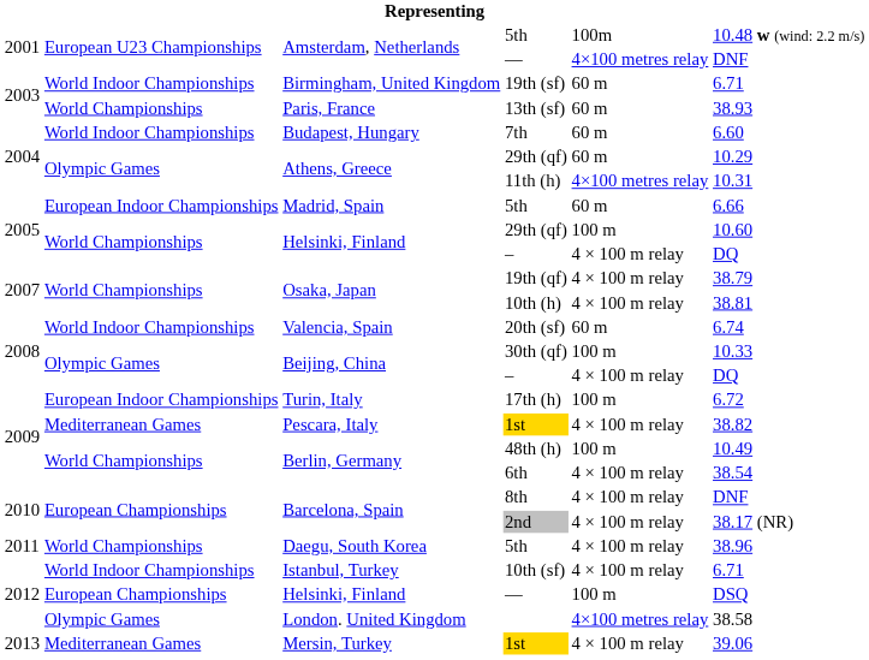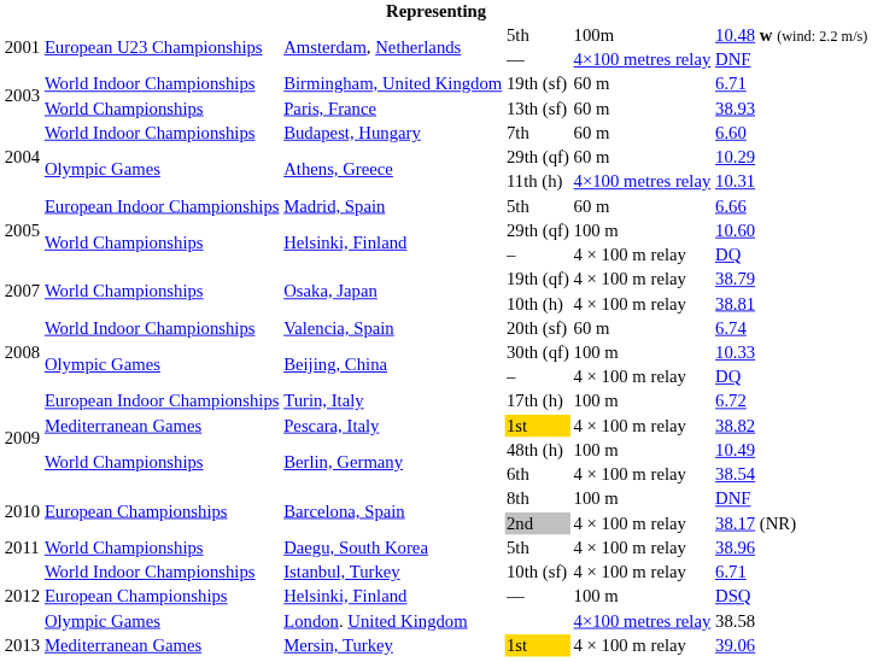 <table>
 <tr>
 <th colspan="6">Representing </th>
 </tr>
 <tr>
 <td rowspan=2>2001</td>
 <td rowspan=2><a href='#'>European U23 Championships</a></td>
 <td rowspan=2><a href='#'>Amsterdam</a>, <a href='#'>Netherlands</a></td>
 <td>5th</td>
 <td>100m</td>
 <td><a href='#'>10.48</a> <strong>w</strong> <small>(wind: 2.2 m/s)</small></td>
 </tr>
 <tr>
 <td>—</td>
 <td><a href='#'>4×100 metres relay</a></td>
 <td><a href='#'>DNF</a></td>
 </tr>
 <tr>
 <td rowspan=2>2003</td>
 <td><a href='#'>World Indoor Championships</a></td>
 <td><a href='#'>Birmingham, United Kingdom</a></td>
 <td>19th (sf)</td>
 <td>60 m</td>
 <td><a href='#'>6.71</a></td>
 </tr>
 <tr>
 <td><a href='#'>World Championships</a></td>
 <td><a href='#'>Paris, France</a></td>
 <td>13th (sf)</td>
 <td>60 m</td>
 <td><a href='#'>38.93</a></td>
 </tr>
 <tr>
 <td rowspan=3>2004</td>
 <td><a href='#'>World Indoor Championships</a></td>
 <td><a href='#'>Budapest, Hungary</a></td>
 <td>7th</td>
 <td>60 m</td>
 <td><a href='#'>6.60</a></td>
 </tr>
 <tr>
 <td rowspan=2><a href='#'>Olympic Games</a></td>
 <td rowspan=2><a href='#'>Athens, Greece</a></td>
 <td>29th (qf)</td>
 <td>60 m</td>
 <td><a href='#'>10.29</a></td>
 </tr>
 <tr>
 <td>11th (h)</td>
 <td><a href='#'>4×100 metres relay</a></td>
 <td><a href='#'>10.31</a></td>
 </tr>
 <tr>
 <td rowspan=3>2005</td>
 <td><a href='#'>European Indoor Championships</a></td>
 <td><a href='#'>Madrid, Spain</a></td>
 <td>5th</td>
 <td>60 m</td>
 <td><a href='#'>6.66</a></td>
 </tr>
 <tr>
 <td rowspan=2><a href='#'>World Championships</a></td>
 <td rowspan=2><a href='#'>Helsinki, Finland</a></td>
 <td>29th (qf)</td>
 <td>100 m</td>
 <td><a href='#'>10.60</a></td>
 </tr>
 <tr>
 <td>–</td>
 <td>4 × 100 m relay</td>
 <td><a href='#'>DQ</a></td>
 </tr>
 <tr>
 <td rowspan=2>2007</td>
 <td rowspan=2><a href='#'>World Championships</a></td>
 <td rowspan=2><a href='#'>Osaka, Japan</a></td>
 <td>19th (qf)</td>
 <td>4 × 100 m relay</td>
 <td><a href='#'>38.79</a></td>
 </tr>
 <tr>
 <td>10th (h)</td>
 <td>4 × 100 m relay</td>
 <td><a href='#'>38.81</a></td>
 </tr>
 <tr>
 <td rowspan=3>2008</td>
 <td><a href='#'>World Indoor Championships</a></td>
 <td><a href='#'>Valencia, Spain</a></td>
 <td>20th (sf)</td>
 <td>60 m</td>
 <td><a href='#'>6.74</a></td>
 </tr>
 <tr>
 <td rowspan=2><a href='#'>Olympic Games</a></td>
 <td rowspan=2><a href='#'>Beijing, China</a></td>
 <td>30th (qf)</td>
 <td>100 m</td>
 <td><a href='#'>10.33</a></td>
 </tr>
 <tr>
 <td>–</td>
 <td>4 × 100 m relay</td>
 <td><a href='#'>DQ</a></td>
 </tr>
 <tr>
 <td rowspan=4>2009</td>
 <td><a href='#'>European Indoor Championships</a></td>
 <td><a href='#'>Turin, Italy</a></td>
 <td>17th (h)</td>
 <td>100 m</td>
 <td><a href='#'>6.72</a></td>
 </tr>
 <tr>
 <td><a href='#'>Mediterranean Games</a></td>
 <td><a href='#'>Pescara, Italy</a></td>
 <td bgcolor=gold>1st</td>
 <td>4 × 100 m relay</td>
 <td><a href='#'>38.82</a></td>
 </tr>
 <tr>
 <td rowspan=2><a href='#'>World Championships</a></td>
 <td rowspan=2><a href='#'>Berlin, Germany</a></td>
 <td>48th (h)</td>
 <td>100 m</td>
 <td><a href='#'>10.49</a></td>
 </tr>
 <tr>
 <td>6th</td>
 <td>4 × 100 m relay</td>
 <td><a href='#'>38.54</a></td>
 </tr>
 <tr>
 <td rowspan=2>2010</td>
 <td rowspan=2><a href='#'>European Championships</a></td>
 <td rowspan=2><a href='#'>Barcelona, Spain</a></td>
 <td>8th</td>
-<td>4 × 100 m relay</td>
+<td>100 m</td>
 <td><a href='#'>DNF</a></td>
 </tr>
 <tr>
 <td bgcolor=silver>2nd</td>
 <td>4 × 100 m relay</td>
 <td><a href='#'>38.17</a> (NR)</td>
 </tr>
 <tr>
 <td>2011</td>
 <td><a href='#'>World Championships</a></td>
 <td><a href='#'>Daegu, South Korea</a></td>
 <td>5th</td>
 <td>4 × 100 m relay</td>
 <td><a href='#'>38.96</a></td>
 </tr>
 <tr>
 <td Rowspan=3>2012</td>
 <td><a href='#'>World Indoor Championships</a></td>
 <td><a href='#'>Istanbul, Turkey</a></td>
 <td>10th (sf)</td>
 <td>4 × 100 m relay</td>
 <td><a href='#'>6.71</a></td>
 </tr>
 <tr>
 <td><a href='#'>European Championships</a></td>
 <td><a href='#'>Helsinki, Finland</a></td>
 <td>—</td>
 <td>100 m</td>
 <td><a href='#'>DSQ</a></td>
 </tr>
 <tr>
 <td><a href='#'>Olympic Games</a></td>
 <td><a href='#'>London</a>. <a href='#'>United Kingdom</a></td>
 <td></td>
 <td><a href='#'>4×100 metres relay</a></td>
 <td>38.58 </td>
 </tr>
 <tr>
 <td>2013</td>
 <td><a href='#'>Mediterranean Games</a></td>
 <td><a href='#'>Mersin, Turkey</a></td>
 <td bgcolor=gold>1st</td>
 <td>4 × 100 m relay</td>
 <td><a href='#'>39.06</a></td>
 </tr>
 </table>
